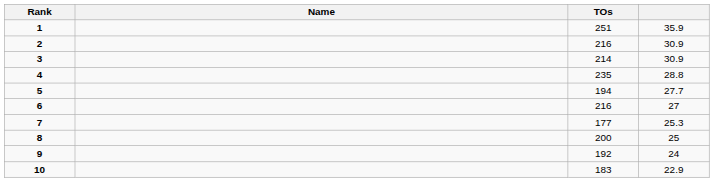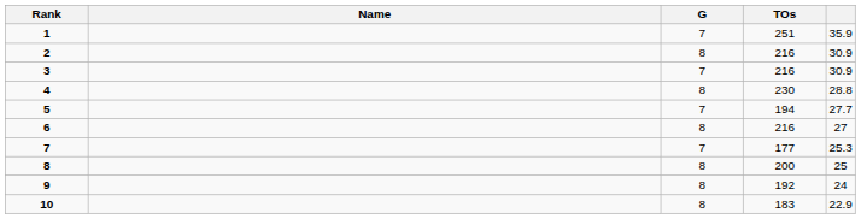 <table class="wikitable" style="width:90%;">
 <tr>
 <th style="width:10%;">Rank</th>
 <th style="width:70%;">Name</th>
+<th style="width:10%;">G</th>
 <th style="width:10%;">TOs</th>
 <th style="width:10%;"></th>
 </tr>
 <tr align=center>
 <td><strong>1</strong></td>
 <td align=left><strong></strong></td>
+<td>7</td>
 <td>251</td>
 <td>35.9</td>
 </tr>
 <tr align=center>
 <td><strong>2</strong></td>
 <td align=left></td>
+<td>8</td>
 <td>216</td>
 <td>30.9</td>
 </tr>
 <tr align=center>
 <td><strong>3</strong></td>
 <td align=left></td>
-<td>214</td>
+<td>7</td>
+<td>216</td>
 <td>30.9</td>
 </tr>
 <tr align=center>
 <td><strong>4</strong></td>
 <td align=left></td>
-<td>235</td>
+<td>8</td>
+<td>230</td>
 <td>28.8</td>
 </tr>
 <tr align=center>
 <td><strong>5</strong></td>
 <td align=left></td>
+<td>7</td>
 <td>194</td>
 <td>27.7</td>
 </tr>
 <tr align=center>
 <td><strong>6</strong></td>
 <td align=left></td>
+<td>8</td>
 <td>216</td>
 <td>27</td>
 </tr>
 <tr align=center>
 <td><strong>7</strong></td>
 <td align=left></td>
+<td>7</td>
 <td>177</td>
 <td>25.3</td>
 </tr>
 <tr align=center>
 <td><strong>8</strong></td>
 <td align=left></td>
+<td>8</td>
 <td>200</td>
 <td>25</td>
 </tr>
 <tr align=center>
 <td><strong>9</strong></td>
 <td align=left></td>
+<td>8</td>
 <td>192</td>
 <td>24</td>
 </tr>
 <tr align=center>
 <td><strong>10</strong></td>
 <td align=left></td>
+<td>8</td>
 <td>183</td>
 <td>22.9</td>
 </tr>
 </table>
